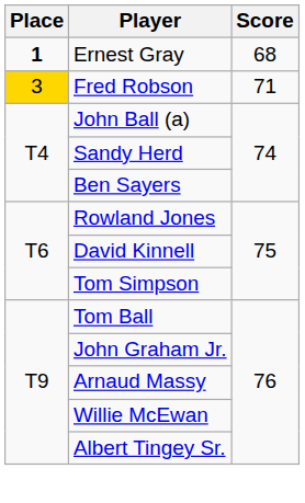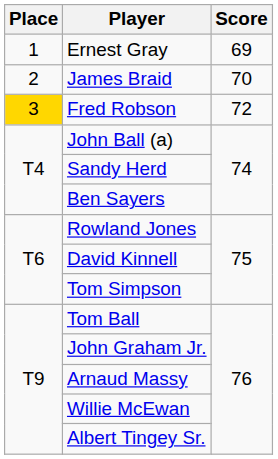 <table class=wikitable>
 <tr>
 <th>Place</th>
 <th>Player</th>
 <th>Score</th>
 </tr>
 <tr>
-<td align=center><strong>1</strong></td>
+<td align=center>1</td>
 <td> Ernest Gray</td>
-<td align=center>68</td>
+<td align=center>69</td>
+</tr>
+<tr>
+<td align=center>2</td>
+<td> <a href='#'>James Braid</a></td>
+<td align=center>70</td>
 </tr>
 <tr>
 <td align=center style="background: gold;">3</td>
 <td> <a href='#'>Fred Robson</a></td>
-<td align=center>71</td>
+<td align=center>72</td>
 </tr>
 <tr>
 <td rowspan=3 align=center>T4</td>
 <td> <a href='#'>John Ball</a> (a)</td>
 <td rowspan=3 align=center>74</td>
 </tr>
 <tr>
 <td> <a href='#'>Sandy Herd</a></td>
 </tr>
 <tr>
 <td> <a href='#'>Ben Sayers</a></td>
 </tr>
 <tr>
 <td rowspan=3 align=center>T6</td>
 <td> <a href='#'>Rowland Jones</a></td>
 <td rowspan=3 align=center>75</td>
 </tr>
 <tr>
 <td> <a href='#'>David Kinnell</a></td>
 </tr>
 <tr>
 <td> <a href='#'>Tom Simpson</a></td>
 </tr>
 <tr>
 <td rowspan=5 align=center>T9</td>
 <td> <a href='#'>Tom Ball</a></td>
 <td rowspan=5 align=center>76</td>
 </tr>
 <tr>
 <td> <a href='#'>John Graham Jr.</a></td>
 </tr>
 <tr>
 <td> <a href='#'>Arnaud Massy</a></td>
 </tr>
 <tr>
 <td> <a href='#'>Willie McEwan</a></td>
 </tr>
 <tr>
 <td> <a href='#'>Albert Tingey Sr.</a></td>
 </tr>
 </table>
